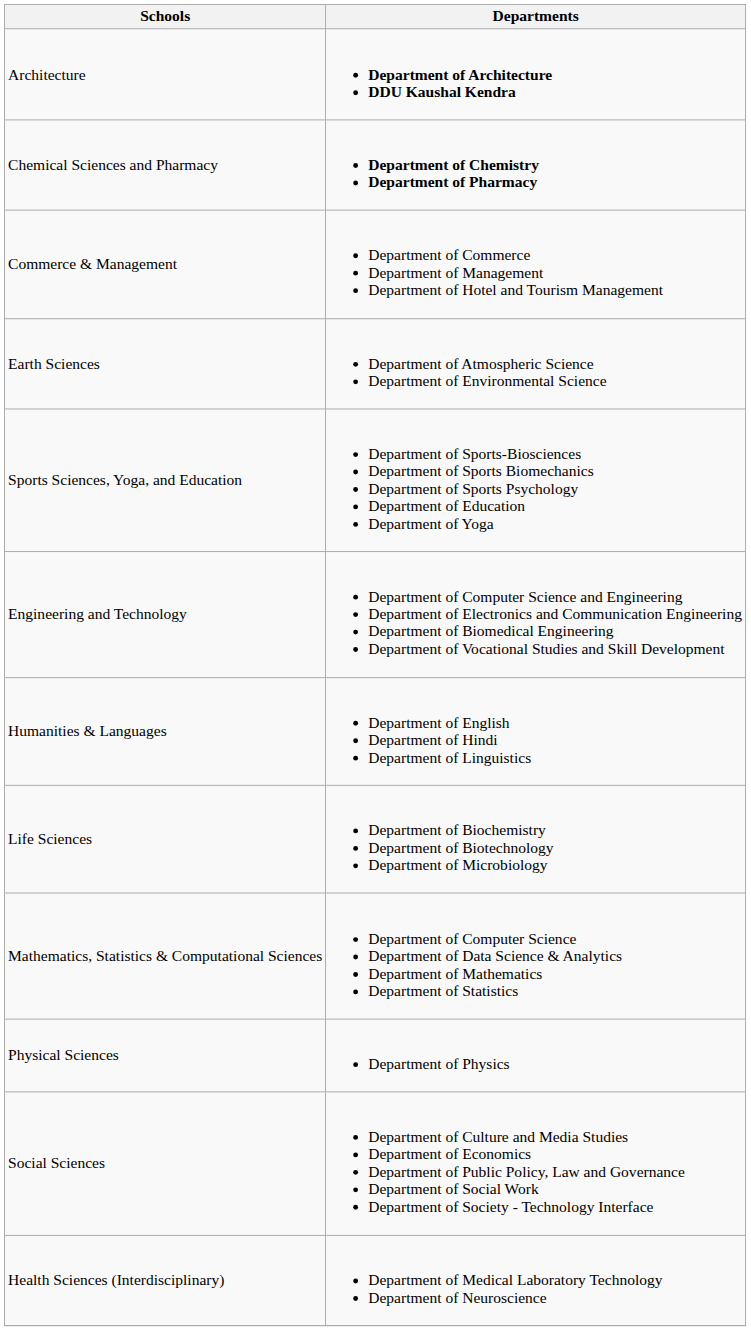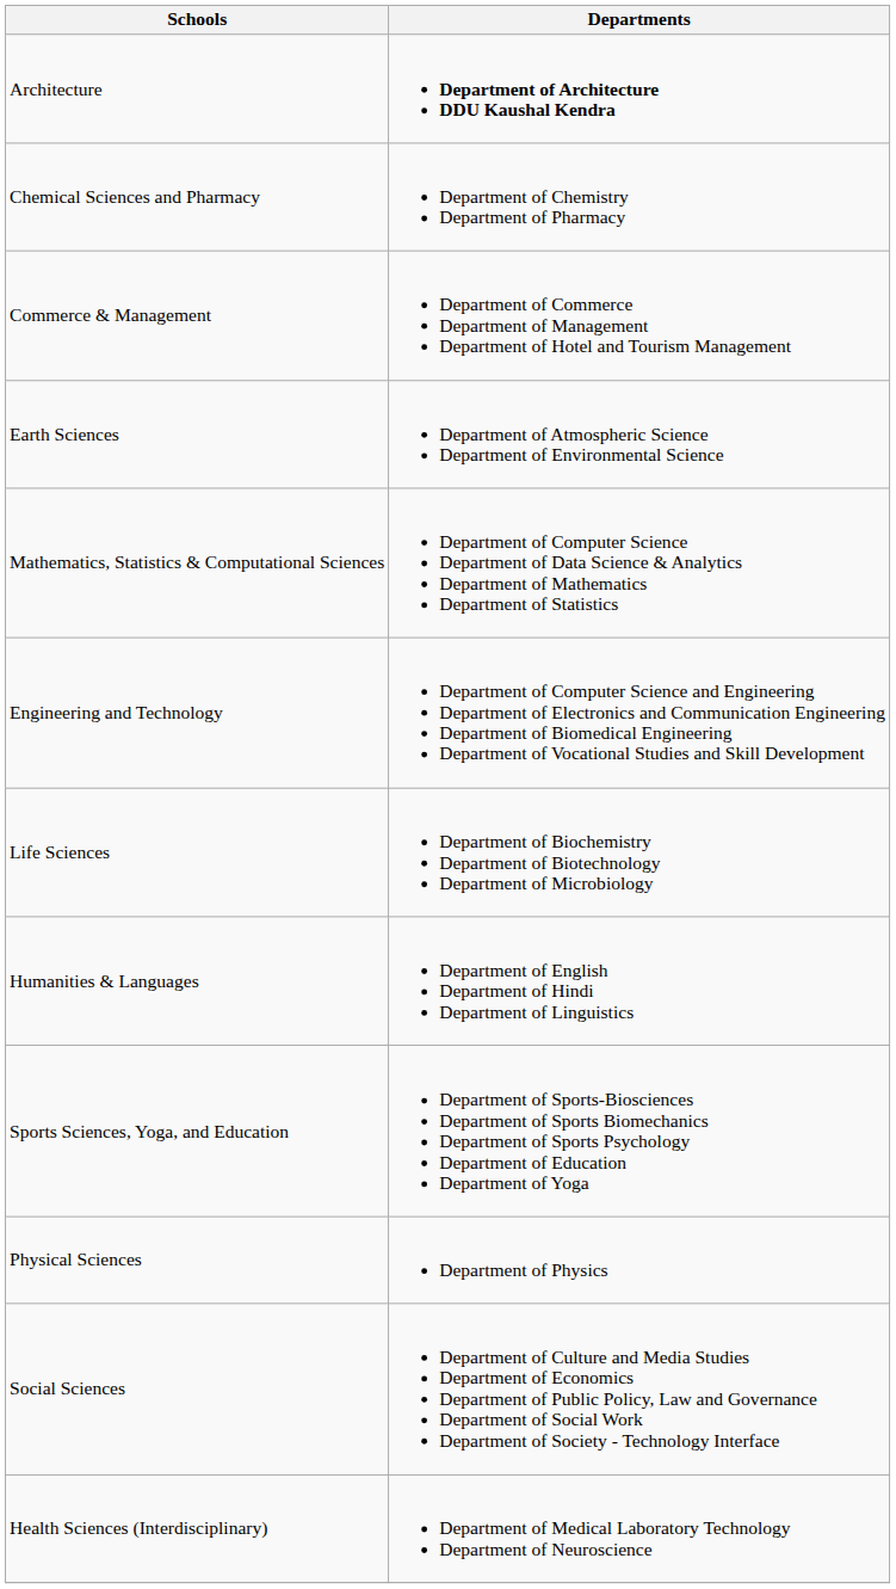 <table class="wikitable">
 <tr>
 <th>Schools</th>
 <th>Departments</th>
 </tr>
 <tr>
 <td>Architecture</td>
 <td><strong><br><ul><li>Department of Architecture</li><li>DDU Kaushal Kendra</li></ul></strong></td>
 </tr>
 <tr>
 <td>Chemical Sciences and Pharmacy</td>
-<td><strong><br><ul><li>Department of Chemistry</li><li>Department of Pharmacy</li></ul></strong></td>
+<td><br><ul><li>Department of Chemistry</li><li>Department of Pharmacy</li></ul></td>
 </tr>
 <tr>
 <td>Commerce & Management</td>
 <td><br><ul><li>Department of Commerce</li><li>Department of Management</li><li>Department of Hotel and Tourism Management</li></ul></td>
 </tr>
 <tr>
 <td>Earth Sciences</td>
 <td><br><ul><li>Department of Atmospheric Science</li><li>Department of Environmental Science</li></ul></td>
 </tr>
 <tr>
-<td>Sports Sciences, Yoga, and Education</td>
-<td><br><ul><li>Department of Sports-Biosciences</li><li>Department of Sports Biomechanics</li><li>Department of Sports Psychology</li><li>Department of Education</li><li>Department of Yoga</li></ul></td>
+<td>Mathematics, Statistics & Computational Sciences</td>
+<td><br><ul><li>Department of Computer Science</li><li>Department of Data Science & Analytics</li><li>Department of Mathematics</li><li>Department of Statistics</li></ul></td>
 </tr>
 <tr>
 <td>Engineering and Technology</td>
 <td><br><ul><li>Department of Computer Science and Engineering</li><li>Department of Electronics and Communication Engineering</li><li>Department of Biomedical Engineering</li><li>Department of Vocational Studies and Skill Development</li></ul></td>
 </tr>
 <tr>
+<td>Life Sciences</td>
+<td><br><ul><li>Department of Biochemistry</li><li>Department of Biotechnology</li><li>Department of Microbiology</li></ul></td>
+</tr>
+<tr>
 <td>Humanities & Languages</td>
 <td><br><ul><li>Department of English</li><li>Department of Hindi</li><li>Department of Linguistics</li></ul></td>
 </tr>
 <tr>
-<td>Life Sciences</td>
-<td><br><ul><li>Department of Biochemistry</li><li>Department of Biotechnology</li><li>Department of Microbiology</li></ul></td>
-</tr>
-<tr>
-<td>Mathematics, Statistics & Computational Sciences</td>
-<td><br><ul><li>Department of Computer Science</li><li>Department of Data Science & Analytics</li><li>Department of Mathematics</li><li>Department of Statistics</li></ul></td>
+<td>Sports Sciences, Yoga, and Education</td>
+<td><br><ul><li>Department of Sports-Biosciences</li><li>Department of Sports Biomechanics</li><li>Department of Sports Psychology</li><li>Department of Education</li><li>Department of Yoga</li></ul></td>
 </tr>
 <tr>
 <td>Physical Sciences</td>
 <td><br><ul><li>Department of Physics</li></ul></td>
 </tr>
 <tr>
 <td>Social Sciences</td>
 <td><br><ul><li>Department of Culture and Media Studies</li><li>Department of Economics</li><li>Department of Public Policy, Law and Governance</li><li>Department of Social Work</li><li>Department of Society - Technology Interface</li></ul></td>
 </tr>
 <tr>
 <td>Health Sciences (Interdisciplinary)</td>
 <td><br><ul><li>Department of Medical Laboratory Technology</li><li>Department of Neuroscience</li></ul></td>
 </tr>
 <tr>
 </tr>
 </table>
